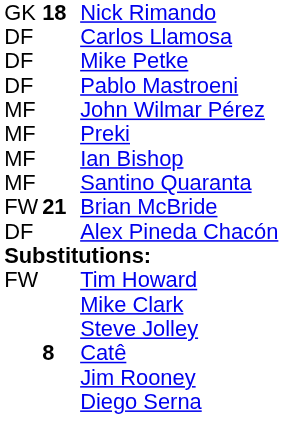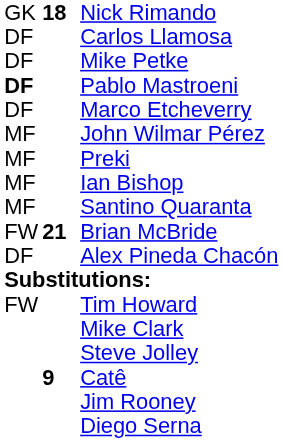 <table cellspacing="0" cellpadding="0" style="font-size:90%; margin:auto;">
 <tr>
 <td colspan=4></td>
 </tr>
 <tr>
 <th width=25></th>
 <th width=25></th>
 </tr>
 <tr>
 <td>GK</td>
 <td><strong>18</strong></td>
 <td> <a href='#'>Nick Rimando</a></td>
 <td></td>
 <td></td>
 </tr>
 <tr>
 <td>DF</td>
 <td><strong> </strong></td>
 <td> <a href='#'>Carlos Llamosa</a></td>
 <td></td>
 <td></td>
 </tr>
 <tr>
 <td>DF</td>
 <td><strong> </strong></td>
 <td> <a href='#'>Mike Petke</a></td>
 <td></td>
 <td></td>
 </tr>
 <tr>
+<td><strong>DF</strong></td>
+<td><strong> </strong></td>
+<td> <a href='#'>Pablo Mastroeni</a></td>
+</tr>
+<tr>
 <td>DF</td>
 <td><strong> </strong></td>
-<td> <a href='#'>Pablo Mastroeni</a></td>
+<td> <a href='#'>Marco Etcheverry</a></td>
+<td></td>
+<td></td>
+<td></td>
 </tr>
 <tr>
 <td>MF</td>
 <td><strong> </strong></td>
 <td> <a href='#'>John Wilmar Pérez</a></td>
 <td></td>
 <td></td>
 </tr>
 <tr>
 <td>MF</td>
 <td><strong> </strong></td>
 <td> <a href='#'>Preki</a></td>
 <td></td>
 <td></td>
 </tr>
 <tr>
 <td>MF</td>
 <td><strong> </strong></td>
 <td> <a href='#'>Ian Bishop</a></td>
 </tr>
 <tr>
 <td>MF</td>
 <td><strong> </strong></td>
 <td> <a href='#'>Santino Quaranta</a></td>
 </tr>
 <tr>
 <td>FW</td>
 <td><strong>21</strong></td>
 <td> <a href='#'>Brian McBride</a></td>
 <td></td>
 <td></td>
 </tr>
 <tr>
 <td>DF</td>
 <td><strong> </strong></td>
 <td> <a href='#'>Alex Pineda Chacón</a></td>
 </tr>
 <tr>
 <td colspan=3><strong>Substitutions:</strong></td>
 </tr>
 <tr>
 <td>FW</td>
 <td><strong> </strong></td>
 <td> <a href='#'>Tim Howard</a></td>
 <td></td>
 <td></td>
 </tr>
 <tr>
 <td></td>
 <td><strong> </strong></td>
 <td> <a href='#'>Mike Clark</a></td>
 <td></td>
 <td></td>
 </tr>
 <tr>
 <td></td>
 <td><strong> </strong></td>
 <td> <a href='#'>Steve Jolley</a></td>
 <td></td>
 <td></td>
 </tr>
 <tr>
 <td></td>
-<td><strong>8</strong></td>
+<td><strong>9</strong></td>
 <td> <a href='#'>Catê</a></td>
 <td></td>
 <td></td>
 </tr>
 <tr>
 <td></td>
 <td><strong> </strong></td>
 <td> <a href='#'>Jim Rooney</a></td>
 <td></td>
 <td></td>
 </tr>
 <tr>
 <td></td>
 <td><strong> </strong></td>
 <td> <a href='#'>Diego Serna</a></td>
 <td></td>
 <td></td>
 </tr>
 </table>
